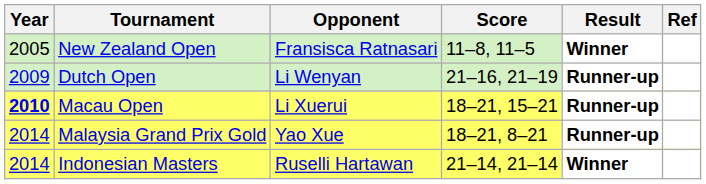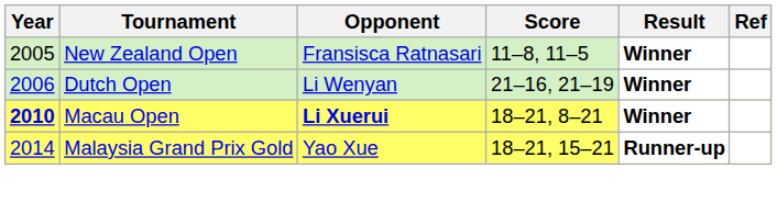 <table class="sortable wikitable" style="font-size: 90%">
 <tr>
 <th>Year</th>
 <th>Tournament</th>
 <th>Opponent</th>
 <th>Score</th>
 <th>Result</th>
 <th>Ref</th>
 </tr>
 <tr style="background:#D4F1C5">
 <td align="center">2005</td>
 <td align="left"><a href='#'>New Zealand Open</a></td>
 <td align="left"> <a href='#'>Fransisca Ratnasari</a></td>
 <td align="left">11–8, 11–5</td>
 <td style="text-align:left; background:white"> <strong>Winner</strong></td>
 <td style="text-align:center; background:white"></td>
 </tr>
 <tr style="background:#D4F1C5">
-<td align="center"><a href='#'>2009</a></td>
+<td align="center"><a href='#'>2006</a></td>
 <td align="left"><a href='#'>Dutch Open</a></td>
 <td align="left"> <a href='#'>Li Wenyan</a></td>
 <td align="left">21–16, 21–19</td>
-<td style="text-align:left; background:white"> <strong>Runner-up</strong></td>
+<td style="text-align:left; background:white"> <strong>Winner</strong></td>
 <td style="text-align:center; background:white"></td>
 </tr>
 <tr style="background:#FFFF67">
 <td align="center"><strong><a href='#'>2010</a></strong></td>
 <td align="left"><a href='#'>Macau Open</a></td>
-<td align="left"> <a href='#'>Li Xuerui</a></td>
-<td align="left">18–21, 15–21</td>
-<td style="text-align:left; background:white"> <strong>Runner-up</strong></td>
+<td align="left"><strong> <a href='#'>Li Xuerui</a></strong></td>
+<td align="left">18–21, 8–21</td>
+<td style="text-align:left; background:white"> <strong>Winner</strong></td>
 <td style="text-align:center; background:white"></td>
 </tr>
 <tr style="background:#FFFF67">
 <td align="center"><a href='#'>2014</a></td>
 <td align="left"><a href='#'>Malaysia Grand Prix Gold</a></td>
 <td align="left"> <a href='#'>Yao Xue</a></td>
-<td align="left">18–21, 8–21</td>
+<td align="left">18–21, 15–21</td>
 <td style="text-align:left; background:white"> <strong>Runner-up</strong></td>
 <td style="text-align:center; background:white"></td>
 </tr>
-<tr style="background:#FFFF67">
-<td align="center"><a href='#'>2014</a></td>
-<td align="left"><a href='#'>Indonesian Masters</a></td>
-<td align="left"> <a href='#'>Ruselli Hartawan</a></td>
-<td align="left">21–14, 21–14</td>
-<td style="text-align:left; background:white"> <strong>Winner</strong></td>
-<td style="text-align:center; background:white"></td>
-</tr>
 </table>
